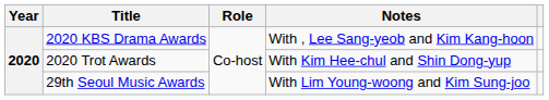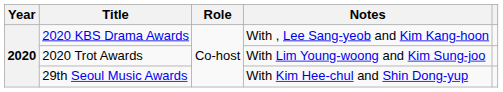 <table class="wikitable plainrowheaders sortable">
 <tr>
 <th scope="col">Year</th>
 <th scope="col">Title</th>
 <th scope="col">Role</th>
 <th scope="col">Notes</th>
 <th scope="col" class="unsortable"></th>
 </tr>
 <tr>
 <th scope="row" rowspan="3">2020</th>
 <td><a href='#'>2020 KBS Drama Awards</a></td>
 <td rowspan="3">Co-host</td>
 <td>With   , <a href='#'>Lee Sang-yeob</a> and <a href='#'>Kim Kang-hoon</a></td>
 <td style="text-align:center"></td>
 </tr>
 <tr>
 <td>2020 Trot Awards</td>
-<td>With  <a href='#'>Kim Hee-chul</a> and <a href='#'>Shin Dong-yup</a></td>
+<td>With <a href='#'>Lim Young-woong</a> and <a href='#'>Kim Sung-joo</a></td>
 <td style="text-align:center"></td>
 </tr>
 <tr>
 <td>29th <a href='#'>Seoul Music Awards</a></td>
-<td>With <a href='#'>Lim Young-woong</a> and <a href='#'>Kim Sung-joo</a></td>
+<td>With  <a href='#'>Kim Hee-chul</a> and <a href='#'>Shin Dong-yup</a></td>
 <td style="text-align:center"></td>
 </tr>
 </table>
